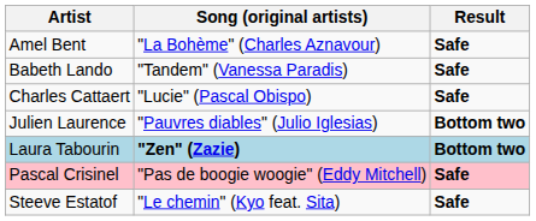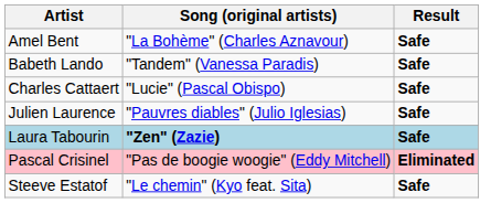 <table class=wikitable>
 <tr>
 <th>Artist</th>
 <th>Song (original artists)</th>
 <th>Result</th>
 </tr>
 <tr>
 <td>Amel Bent</td>
 <td>"<a href='#'>La Bohème</a>" (<a href='#'>Charles Aznavour</a>)</td>
 <td><strong>Safe</strong></td>
 </tr>
 <tr>
 <td>Babeth Lando</td>
 <td>"Tandem" (<a href='#'>Vanessa Paradis</a>)</td>
 <td><strong>Safe</strong></td>
 </tr>
 <tr>
 <td>Charles Cattaert</td>
 <td>"Lucie" (<a href='#'>Pascal Obispo</a>)</td>
 <td><strong>Safe</strong></td>
 </tr>
 <tr>
 <td>Julien Laurence</td>
 <td>"<a href='#'>Pauvres diables</a>" (<a href='#'>Julio Iglesias</a>)</td>
-<td><strong>Bottom two</strong></td>
+<td><strong>Safe</strong></td>
 </tr>
 <tr style="background:lightblue;">
 <td>Laura Tabourin</td>
 <td><strong>"Zen" (<a href='#'>Zazie</a>)</strong></td>
-<td><strong>Bottom two</strong></td>
+<td><strong>Safe</strong></td>
 </tr>
 <tr style="background:pink;">
 <td>Pascal Crisinel</td>
 <td>"Pas de boogie woogie" (<a href='#'>Eddy Mitchell</a>)</td>
-<td><strong>Safe</strong></td>
+<td><strong>Eliminated</strong></td>
 </tr>
 <tr>
 <td>Steeve Estatof</td>
 <td>"<a href='#'>Le chemin</a>" (<a href='#'>Kyo</a> feat. <a href='#'>Sita</a>)</td>
 <td><strong>Safe</strong></td>
 </tr>
 </table>
